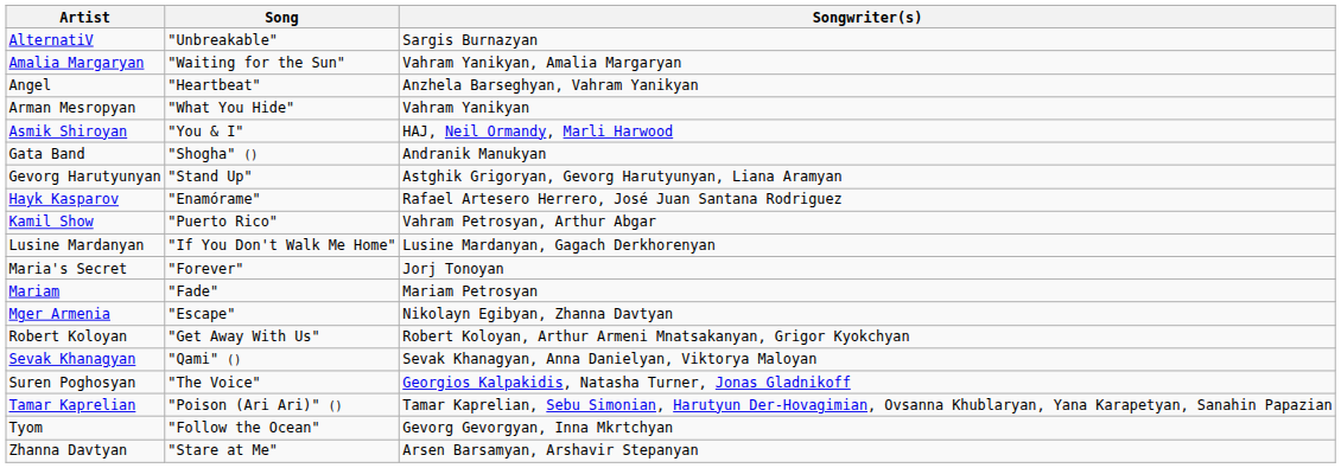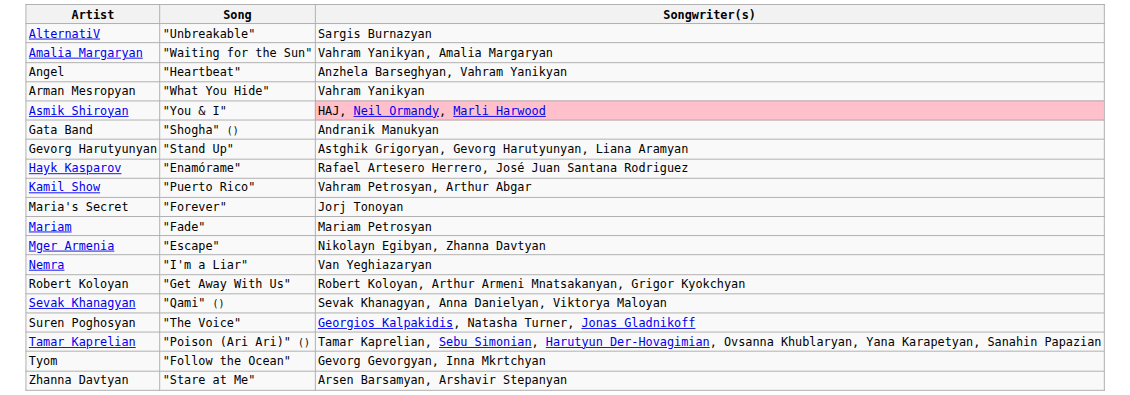 <table class="sortable wikitable" style="margin: 1em auto 1em auto">
 <tr>
 <th>Artist</th>
 <th>Song</th>
 <th>Songwriter(s)</th>
 </tr>
 <tr>
 <td><a href='#'>AlternatiV</a></td>
 <td>"Unbreakable"</td>
 <td>Sargis Burnazyan</td>
 </tr>
 <tr>
 <td><a href='#'>Amalia Margaryan</a></td>
 <td>"Waiting for the Sun"</td>
 <td>Vahram Yanikyan, Amalia Margaryan</td>
 </tr>
 <tr>
 <td>Angel</td>
 <td>"Heartbeat"</td>
 <td>Anzhela Barseghyan, Vahram Yanikyan</td>
 </tr>
 <tr>
 <td>Arman Mesropyan</td>
 <td>"What You Hide"</td>
 <td>Vahram Yanikyan</td>
 </tr>
 <tr>
 <td><a href='#'>Asmik Shiroyan</a></td>
 <td>"You & I"</td>
-<td>HAJ, <a href='#'>Neil Ormandy</a>, <a href='#'>Marli Harwood</a></td>
+<td style="background: pink;">HAJ, <a href='#'>Neil Ormandy</a>, <a href='#'>Marli Harwood</a></td>
 </tr>
 <tr>
 <td>Gata Band</td>
 <td>"Shogha" <small>()</small></td>
 <td>Andranik Manukyan</td>
 </tr>
 <tr>
 <td>Gevorg Harutyunyan</td>
 <td>"Stand Up"</td>
 <td>Astghik Grigoryan, Gevorg Harutyunyan, Liana Aramyan</td>
 </tr>
 <tr>
 <td><a href='#'>Hayk Kasparov</a></td>
 <td>"Enamórame"</td>
 <td>Rafael Artesero Herrero, José Juan Santana Rodriguez</td>
 </tr>
 <tr>
 <td><a href='#'>Kamil Show</a></td>
 <td>"Puerto Rico"</td>
 <td>Vahram Petrosyan, Arthur Abgar</td>
 </tr>
 <tr>
-<td>Lusine Mardanyan</td>
-<td>"If You Don't Walk Me Home"</td>
-<td>Lusine Mardanyan, Gagach Derkhorenyan</td>
-</tr>
-<tr>
 <td>Maria's Secret</td>
 <td>"Forever"</td>
 <td>Jorj Tonoyan</td>
 </tr>
 <tr>
 <td><a href='#'>Mariam</a></td>
 <td>"Fade"</td>
 <td>Mariam Petrosyan</td>
 </tr>
 <tr>
 <td><a href='#'>Mger Armenia</a></td>
 <td>"Escape"</td>
 <td>Nikolayn Egibyan, Zhanna Davtyan</td>
+</tr>
+<tr>
+<td><a href='#'>Nemra</a></td>
+<td>"I'm a Liar"</td>
+<td>Van Yeghiazaryan</td>
 </tr>
 <tr>
 <td>Robert Koloyan</td>
 <td>"Get Away With Us"</td>
 <td>Robert Koloyan, Arthur Armeni Mnatsakanyan, Grigor Kyokchyan</td>
 </tr>
 <tr>
 <td><a href='#'>Sevak Khanagyan</a></td>
 <td>"Qami" <small>()</small></td>
 <td>Sevak Khanagyan, Anna Danielyan, Viktorya Maloyan</td>
 </tr>
 <tr>
 <td>Suren Poghosyan</td>
 <td>"The Voice"</td>
 <td><a href='#'>Georgios Kalpakidis</a>, Natasha Turner, <a href='#'>Jonas Gladnikoff</a></td>
 </tr>
 <tr>
 <td><a href='#'>Tamar Kaprelian</a></td>
 <td>"Poison (Ari Ari)" <small>()</small></td>
 <td>Tamar Kaprelian, <a href='#'>Sebu Simonian</a>, <a href='#'>Harutyun Der-Hovagimian</a>, Ovsanna Khublaryan, Yana Karapetyan, Sanahin Papazian</td>
 </tr>
 <tr>
 <td>Tyom</td>
 <td>"Follow the Ocean"</td>
 <td>Gevorg Gevorgyan, Inna Mkrtchyan</td>
 </tr>
 <tr>
 <td>Zhanna Davtyan</td>
 <td>"Stare at Me"</td>
 <td>Arsen Barsamyan, Arshavir Stepanyan</td>
 </tr>
 </table>
